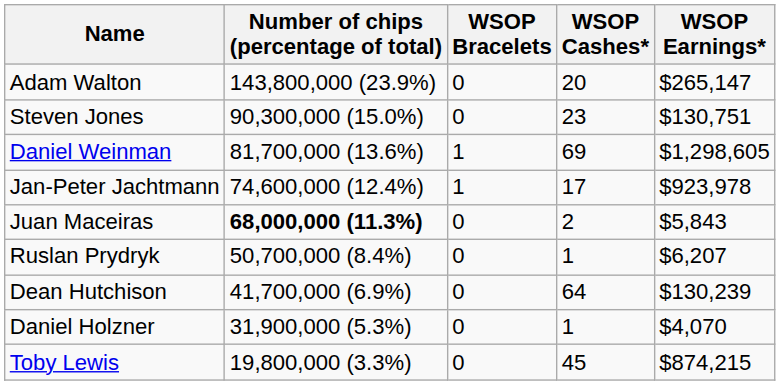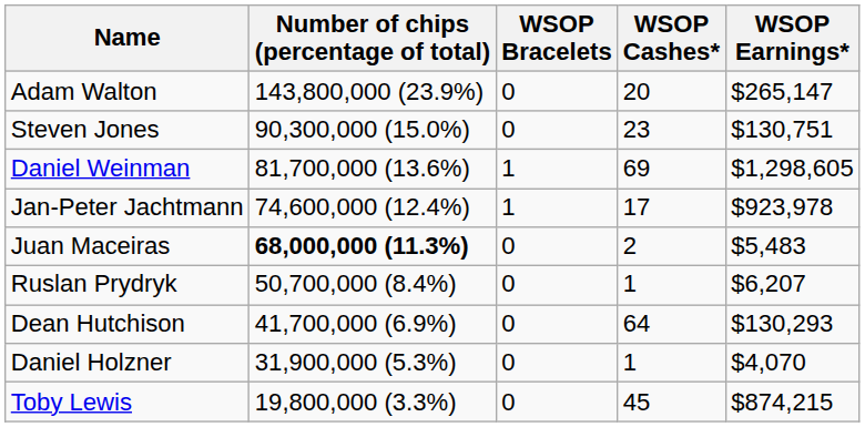 <table class="wikitable sortable">
 <tr>
 <th>Name</th>
 <th>Number of chips<br>(percentage of total)</th>
 <th>WSOP<br>Bracelets</th>
 <th>WSOP<br>Cashes*</th>
 <th>WSOP<br>Earnings*</th>
 </tr>
 <tr>
 <td> Adam Walton</td>
 <td>143,800,000 (23.9%)</td>
 <td>0</td>
 <td>20</td>
 <td>$265,147</td>
 </tr>
 <tr>
 <td> Steven Jones</td>
 <td>90,300,000 (15.0%)</td>
 <td>0</td>
 <td>23</td>
 <td>$130,751</td>
 </tr>
 <tr>
 <td> <a href='#'>Daniel Weinman</a></td>
 <td>81,700,000 (13.6%)</td>
 <td>1</td>
 <td>69</td>
 <td>$1,298,605</td>
 </tr>
 <tr>
 <td> Jan-Peter Jachtmann</td>
 <td>74,600,000 (12.4%)</td>
 <td>1</td>
 <td>17</td>
 <td>$923,978</td>
 </tr>
 <tr>
 <td> Juan Maceiras</td>
 <td><strong>68,000,000 (11.3%)</strong></td>
 <td>0</td>
 <td>2</td>
-<td>$5,843</td>
+<td>$5,483</td>
 </tr>
 <tr>
 <td> Ruslan Prydryk</td>
 <td>50,700,000 (8.4%)</td>
 <td>0</td>
 <td>1</td>
 <td>$6,207</td>
 </tr>
 <tr>
 <td> Dean Hutchison</td>
 <td>41,700,000 (6.9%)</td>
 <td>0</td>
 <td>64</td>
-<td>$130,239</td>
+<td>$130,293</td>
 </tr>
 <tr>
 <td> Daniel Holzner</td>
 <td>31,900,000 (5.3%)</td>
 <td>0</td>
 <td>1</td>
 <td>$4,070</td>
 </tr>
 <tr>
 <td> <a href='#'>Toby Lewis</a></td>
 <td>19,800,000 (3.3%)</td>
 <td>0</td>
 <td>45</td>
 <td>$874,215</td>
 </tr>
 </table>
